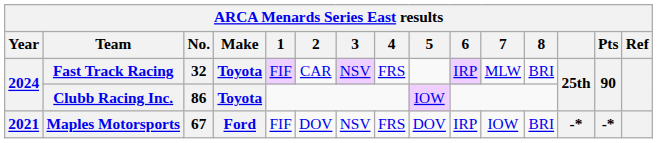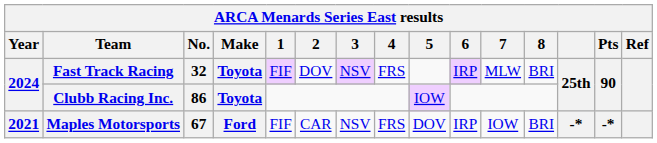 <table class="wikitable" style="text-align:center; font-size:75%">
 <tr>
 <th colspan=15><a href='#'>ARCA Menards Series East</a> results</th>
 </tr>
 <tr>
 <th>Year</th>
 <th>Team</th>
 <th>No.</th>
 <th>Make</th>
 <th>1</th>
 <th>2</th>
 <th>3</th>
 <th>4</th>
 <th>5</th>
 <th>6</th>
 <th>7</th>
 <th>8</th>
 <th></th>
 <th>Pts</th>
 <th>Ref</th>
 </tr>
 <tr>
 <th rowspan=2><a href='#'>2024</a></th>
 <th><a href='#'>Fast Track Racing</a></th>
 <th>32</th>
 <th><a href='#'>Toyota</a></th>
 <td style="background:#EFCFFF;"><a href='#'>FIF</a><br></td>
-<td><a href='#'>CAR</a></td>
+<td><a href='#'>DOV</a></td>
 <td style="background:#EFCFFF;"><a href='#'>NSV</a><br></td>
 <td><a href='#'>FRS</a></td>
 <td></td>
 <td style="background:#EFCFFF;"><a href='#'>IRP</a><br></td>
 <td><a href='#'>MLW</a></td>
 <td><a href='#'>BRI</a></td>
 <th rowspan=2>25th</th>
 <th rowspan=2>90</th>
 <th rowspan=2></th>
 </tr>
 <tr>
 <th><a href='#'>Clubb Racing Inc.</a></th>
 <th>86</th>
 <th><a href='#'>Toyota</a></th>
 <td colspan=4></td>
 <td style="background:#EFCFFF;"><a href='#'>IOW</a><br></td>
 <td colspan=3></td>
 </tr>
 <tr>
 <th><a href='#'>2021</a></th>
 <th><a href='#'>Maples Motorsports</a></th>
 <th>67</th>
 <th><a href='#'>Ford</a></th>
 <td><a href='#'>FIF</a></td>
-<td><a href='#'>DOV</a></td>
+<td><a href='#'>CAR</a></td>
 <td><a href='#'>NSV</a></td>
 <td><a href='#'>FRS</a></td>
 <td><a href='#'>DOV</a></td>
 <td><a href='#'>IRP</a></td>
 <td><a href='#'>IOW</a></td>
 <td><a href='#'>BRI</a></td>
 <th>-*</th>
 <th>-*</th>
 <th></th>
 </tr>
 </table>
